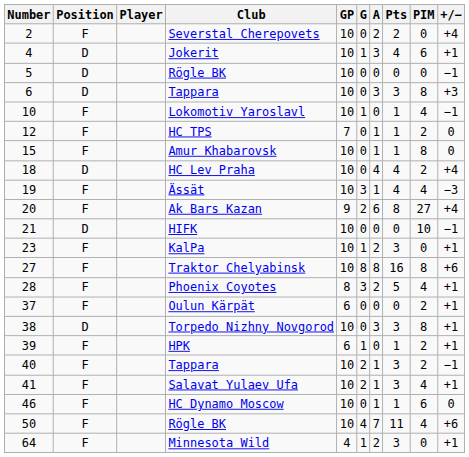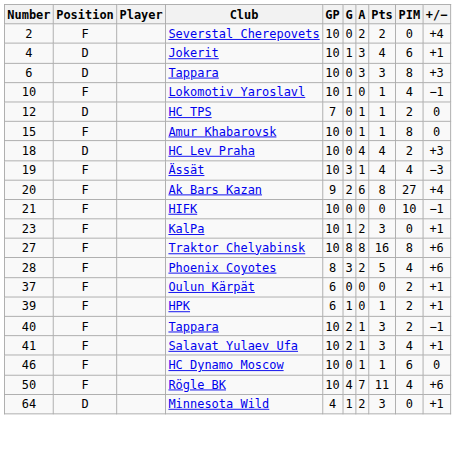 <table class="wikitable sortable" style="text-align: center;">
 <tr>
 <th>Number</th>
 <th>Position</th>
 <th>Player</th>
 <th>Club</th>
 <th>GP</th>
 <th>G</th>
 <th>A</th>
 <th>Pts</th>
 <th>PIM</th>
 <th>+/−</th>
 </tr>
 <tr>
 <td>2</td>
 <td>F</td>
 <td align=left></td>
 <td align=left> <a href='#'>Severstal Cherepovets</a></td>
 <td>10</td>
 <td>0</td>
 <td>2</td>
 <td>2</td>
 <td>0</td>
 <td>+4</td>
 </tr>
 <tr>
 <td>4</td>
 <td>D</td>
 <td align=left></td>
 <td align=left> <a href='#'>Jokerit</a></td>
 <td>10</td>
 <td>1</td>
 <td>3</td>
 <td>4</td>
 <td>6</td>
 <td>+1</td>
 </tr>
 <tr>
-<td>5</td>
-<td>D</td>
-<td align=left></td>
-<td align=left> <a href='#'>Rögle BK</a></td>
-<td>10</td>
-<td>0</td>
-<td>0</td>
-<td>0</td>
-<td>0</td>
-<td>−1</td>
-</tr>
-<tr>
 <td>6</td>
 <td>D</td>
 <td align=left></td>
 <td align=left> <a href='#'>Tappara</a></td>
 <td>10</td>
 <td>0</td>
 <td>3</td>
 <td>3</td>
 <td>8</td>
 <td>+3</td>
 </tr>
 <tr>
 <td>10</td>
 <td>F</td>
 <td align=left></td>
 <td align=left> <a href='#'>Lokomotiv Yaroslavl</a></td>
 <td>10</td>
 <td>1</td>
 <td>0</td>
 <td>1</td>
 <td>4</td>
 <td>−1</td>
 </tr>
 <tr>
 <td>12</td>
-<td>F</td>
+<td>D</td>
 <td align=left></td>
 <td align=left> <a href='#'>HC TPS</a></td>
 <td>7</td>
 <td>0</td>
 <td>1</td>
 <td>1</td>
 <td>2</td>
 <td>0</td>
 </tr>
 <tr>
 <td>15</td>
 <td>F</td>
 <td align=left></td>
 <td align=left> <a href='#'>Amur Khabarovsk</a></td>
 <td>10</td>
 <td>0</td>
 <td>1</td>
 <td>1</td>
 <td>8</td>
 <td>0</td>
 </tr>
 <tr>
 <td>18</td>
 <td>D</td>
 <td align=left></td>
 <td align=left> <a href='#'>HC Lev Praha</a></td>
 <td>10</td>
 <td>0</td>
 <td>4</td>
 <td>4</td>
 <td>2</td>
-<td>+4</td>
+<td>+3</td>
 </tr>
 <tr>
 <td>19</td>
 <td>F</td>
 <td align=left></td>
 <td align=left> <a href='#'>Ässät</a></td>
 <td>10</td>
 <td>3</td>
 <td>1</td>
 <td>4</td>
 <td>4</td>
 <td>−3</td>
 </tr>
 <tr>
 <td>20</td>
 <td>F</td>
 <td align=left></td>
 <td align=left> <a href='#'>Ak Bars Kazan</a></td>
 <td>9</td>
 <td>2</td>
 <td>6</td>
 <td>8</td>
 <td>27</td>
 <td>+4</td>
 </tr>
 <tr>
 <td>21</td>
-<td>D</td>
+<td>F</td>
 <td align=left></td>
 <td align=left> <a href='#'>HIFK</a></td>
 <td>10</td>
 <td>0</td>
 <td>0</td>
 <td>0</td>
 <td>10</td>
 <td>−1</td>
 </tr>
 <tr>
 <td>23</td>
 <td>F</td>
 <td align=left></td>
 <td align=left> <a href='#'>KalPa</a></td>
 <td>10</td>
 <td>1</td>
 <td>2</td>
 <td>3</td>
 <td>0</td>
 <td>+1</td>
 </tr>
 <tr>
 <td>27</td>
 <td>F</td>
 <td align=left></td>
 <td align=left> <a href='#'>Traktor Chelyabinsk</a></td>
 <td>10</td>
 <td>8</td>
 <td>8</td>
 <td>16</td>
 <td>8</td>
 <td>+6</td>
 </tr>
 <tr>
 <td>28</td>
 <td>F</td>
 <td align=left></td>
 <td align=left> <a href='#'>Phoenix Coyotes</a></td>
 <td>8</td>
 <td>3</td>
 <td>2</td>
 <td>5</td>
 <td>4</td>
-<td>+1</td>
+<td>+6</td>
 </tr>
 <tr>
 <td>37</td>
 <td>F</td>
 <td align=left></td>
 <td align=left> <a href='#'>Oulun Kärpät</a></td>
 <td>6</td>
 <td>0</td>
 <td>0</td>
 <td>0</td>
 <td>2</td>
-<td>+1</td>
-</tr>
-<tr>
-<td>38</td>
-<td>D</td>
-<td align=left></td>
-<td align=left> <a href='#'>Torpedo Nizhny Novgorod</a></td>
-<td>10</td>
-<td>0</td>
-<td>3</td>
-<td>3</td>
-<td>8</td>
 <td>+1</td>
 </tr>
 <tr>
 <td>39</td>
 <td>F</td>
 <td align=left></td>
 <td align=left> <a href='#'>HPK</a></td>
 <td>6</td>
 <td>1</td>
 <td>0</td>
 <td>1</td>
 <td>2</td>
 <td>+1</td>
 </tr>
 <tr>
 <td>40</td>
 <td>F</td>
 <td align=left></td>
 <td align=left> <a href='#'>Tappara</a></td>
 <td>10</td>
 <td>2</td>
 <td>1</td>
 <td>3</td>
 <td>2</td>
 <td>−1</td>
 </tr>
 <tr>
 <td>41</td>
 <td>F</td>
 <td align=left></td>
 <td align=left> <a href='#'>Salavat Yulaev Ufa</a></td>
 <td>10</td>
 <td>2</td>
 <td>1</td>
 <td>3</td>
 <td>4</td>
 <td>+1</td>
 </tr>
 <tr>
 <td>46</td>
 <td>F</td>
 <td align=left></td>
 <td align=left> <a href='#'>HC Dynamo Moscow</a></td>
 <td>10</td>
 <td>0</td>
 <td>1</td>
 <td>1</td>
 <td>6</td>
 <td>0</td>
 </tr>
 <tr>
 <td>50</td>
 <td>F</td>
 <td align=left></td>
 <td align=left> <a href='#'>Rögle BK</a></td>
 <td>10</td>
 <td>4</td>
 <td>7</td>
 <td>11</td>
 <td>4</td>
 <td>+6</td>
 </tr>
 <tr>
 <td>64</td>
-<td>F</td>
+<td>D</td>
 <td align=left></td>
 <td align=left> <a href='#'>Minnesota Wild</a></td>
 <td>4</td>
 <td>1</td>
 <td>2</td>
 <td>3</td>
 <td>0</td>
 <td>+1</td>
 </tr>
 </table>
